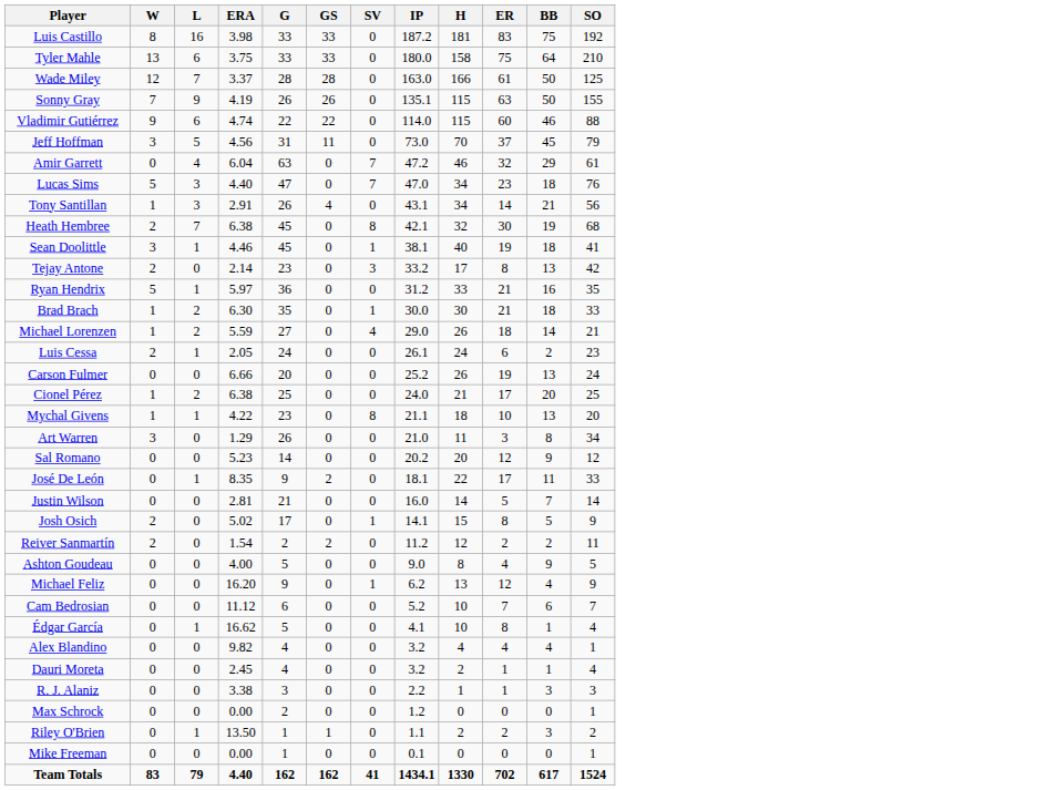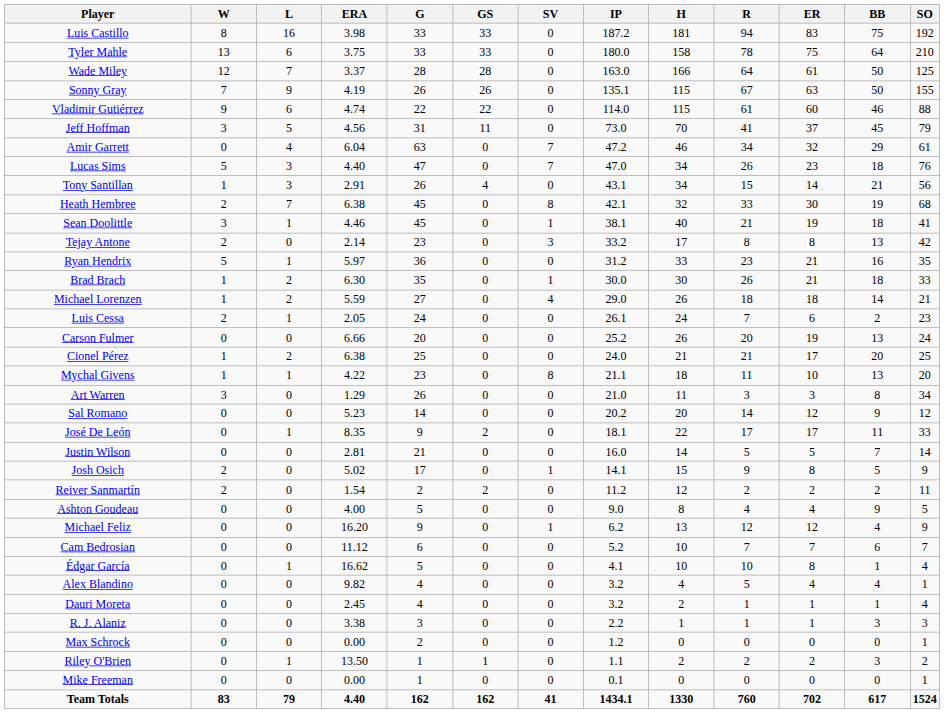 <table class=wikitable style="text-align:center">
 <tr>
 <th bgcolor=#DDDDFF; width="20%">Player</th>
 <th bgcolor=#DDDDFF; width="7%">W</th>
 <th bgcolor=#DDDDFF; width="7%">L</th>
 <th bgcolor=#DDDDFF; width="7%">ERA</th>
 <th bgcolor=#DDDDFF; width="7%">G</th>
 <th bgcolor=#DDDDFF; width="7%">GS</th>
 <th bgcolor=#DDDDFF; width="7%">SV</th>
 <th bgcolor=#DDDDFF; width="7%">IP</th>
 <th bgcolor=#DDDDFF; width="7%">H</th>
+<th bgcolor=#DDDDFF; width="7%">R</th>
 <th bgcolor=#DDDDFF; width="7%">ER</th>
 <th bgcolor=#DDDDFF; width="7%">BB</th>
 <th bgcolor=#DDDDFF; width="7%">SO</th>
 </tr>
 <tr>
 <td><a href='#'>Luis Castillo</a></td>
 <td>8</td>
 <td>16</td>
 <td>3.98</td>
 <td>33</td>
 <td>33</td>
 <td>0</td>
 <td>187.2</td>
 <td>181</td>
+<td>94</td>
 <td>83</td>
 <td>75</td>
 <td>192</td>
 </tr>
 <tr>
 <td><a href='#'>Tyler Mahle</a></td>
 <td>13</td>
 <td>6</td>
 <td>3.75</td>
 <td>33</td>
 <td>33</td>
 <td>0</td>
 <td>180.0</td>
 <td>158</td>
+<td>78</td>
 <td>75</td>
 <td>64</td>
 <td>210</td>
 </tr>
 <tr>
 <td><a href='#'>Wade Miley</a></td>
 <td>12</td>
 <td>7</td>
 <td>3.37</td>
 <td>28</td>
 <td>28</td>
 <td>0</td>
 <td>163.0</td>
 <td>166</td>
+<td>64</td>
 <td>61</td>
 <td>50</td>
 <td>125</td>
 </tr>
 <tr>
 <td><a href='#'>Sonny Gray</a></td>
 <td>7</td>
 <td>9</td>
 <td>4.19</td>
 <td>26</td>
 <td>26</td>
 <td>0</td>
 <td>135.1</td>
 <td>115</td>
+<td>67</td>
 <td>63</td>
 <td>50</td>
 <td>155</td>
 </tr>
 <tr>
 <td><a href='#'>Vladimir Gutiérrez</a></td>
 <td>9</td>
 <td>6</td>
 <td>4.74</td>
 <td>22</td>
 <td>22</td>
 <td>0</td>
 <td>114.0</td>
 <td>115</td>
+<td>61</td>
 <td>60</td>
 <td>46</td>
 <td>88</td>
 </tr>
 <tr>
 <td><a href='#'>Jeff Hoffman</a></td>
 <td>3</td>
 <td>5</td>
 <td>4.56</td>
 <td>31</td>
 <td>11</td>
 <td>0</td>
 <td>73.0</td>
 <td>70</td>
+<td>41</td>
 <td>37</td>
 <td>45</td>
 <td>79</td>
 </tr>
 <tr>
 <td><a href='#'>Amir Garrett</a></td>
 <td>0</td>
 <td>4</td>
 <td>6.04</td>
 <td>63</td>
 <td>0</td>
 <td>7</td>
 <td>47.2</td>
 <td>46</td>
+<td>34</td>
 <td>32</td>
 <td>29</td>
 <td>61</td>
 </tr>
 <tr>
 <td><a href='#'>Lucas Sims</a></td>
 <td>5</td>
 <td>3</td>
 <td>4.40</td>
 <td>47</td>
 <td>0</td>
 <td>7</td>
 <td>47.0</td>
 <td>34</td>
+<td>26</td>
 <td>23</td>
 <td>18</td>
 <td>76</td>
 </tr>
 <tr>
 <td><a href='#'>Tony Santillan</a></td>
 <td>1</td>
 <td>3</td>
 <td>2.91</td>
 <td>26</td>
 <td>4</td>
 <td>0</td>
 <td>43.1</td>
 <td>34</td>
+<td>15</td>
 <td>14</td>
 <td>21</td>
 <td>56</td>
 </tr>
 <tr>
 <td><a href='#'>Heath Hembree</a></td>
 <td>2</td>
 <td>7</td>
 <td>6.38</td>
 <td>45</td>
 <td>0</td>
 <td>8</td>
 <td>42.1</td>
 <td>32</td>
+<td>33</td>
 <td>30</td>
 <td>19</td>
 <td>68</td>
 </tr>
 <tr>
 <td><a href='#'>Sean Doolittle</a></td>
 <td>3</td>
 <td>1</td>
 <td>4.46</td>
 <td>45</td>
 <td>0</td>
 <td>1</td>
 <td>38.1</td>
 <td>40</td>
+<td>21</td>
 <td>19</td>
 <td>18</td>
 <td>41</td>
 </tr>
 <tr>
 <td><a href='#'>Tejay Antone</a></td>
 <td>2</td>
 <td>0</td>
 <td>2.14</td>
 <td>23</td>
 <td>0</td>
 <td>3</td>
 <td>33.2</td>
 <td>17</td>
 <td>8</td>
+<td>8</td>
 <td>13</td>
 <td>42</td>
 </tr>
 <tr>
 <td><a href='#'>Ryan Hendrix</a></td>
 <td>5</td>
 <td>1</td>
 <td>5.97</td>
 <td>36</td>
 <td>0</td>
 <td>0</td>
 <td>31.2</td>
 <td>33</td>
+<td>23</td>
 <td>21</td>
 <td>16</td>
 <td>35</td>
 </tr>
 <tr>
 <td><a href='#'>Brad Brach</a></td>
 <td>1</td>
 <td>2</td>
 <td>6.30</td>
 <td>35</td>
 <td>0</td>
 <td>1</td>
 <td>30.0</td>
 <td>30</td>
+<td>26</td>
 <td>21</td>
 <td>18</td>
 <td>33</td>
 </tr>
 <tr>
 <td><a href='#'>Michael Lorenzen</a></td>
 <td>1</td>
 <td>2</td>
 <td>5.59</td>
 <td>27</td>
 <td>0</td>
 <td>4</td>
 <td>29.0</td>
 <td>26</td>
 <td>18</td>
+<td>18</td>
 <td>14</td>
 <td>21</td>
 </tr>
 <tr>
 <td><a href='#'>Luis Cessa</a></td>
 <td>2</td>
 <td>1</td>
 <td>2.05</td>
 <td>24</td>
 <td>0</td>
 <td>0</td>
 <td>26.1</td>
 <td>24</td>
+<td>7</td>
 <td>6</td>
 <td>2</td>
 <td>23</td>
 </tr>
 <tr>
 <td><a href='#'>Carson Fulmer</a></td>
 <td>0</td>
 <td>0</td>
 <td>6.66</td>
 <td>20</td>
 <td>0</td>
 <td>0</td>
 <td>25.2</td>
 <td>26</td>
+<td>20</td>
 <td>19</td>
 <td>13</td>
 <td>24</td>
 </tr>
 <tr>
 <td><a href='#'>Cionel Pérez</a></td>
 <td>1</td>
 <td>2</td>
 <td>6.38</td>
 <td>25</td>
 <td>0</td>
 <td>0</td>
 <td>24.0</td>
+<td>21</td>
 <td>21</td>
 <td>17</td>
 <td>20</td>
 <td>25</td>
 </tr>
 <tr>
 <td><a href='#'>Mychal Givens</a></td>
 <td>1</td>
 <td>1</td>
 <td>4.22</td>
 <td>23</td>
 <td>0</td>
 <td>8</td>
 <td>21.1</td>
 <td>18</td>
+<td>11</td>
 <td>10</td>
 <td>13</td>
 <td>20</td>
 </tr>
 <tr>
 <td><a href='#'>Art Warren</a></td>
 <td>3</td>
 <td>0</td>
 <td>1.29</td>
 <td>26</td>
 <td>0</td>
 <td>0</td>
 <td>21.0</td>
 <td>11</td>
 <td>3</td>
+<td>3</td>
 <td>8</td>
 <td>34</td>
 </tr>
 <tr>
 <td><a href='#'>Sal Romano</a></td>
 <td>0</td>
 <td>0</td>
 <td>5.23</td>
 <td>14</td>
 <td>0</td>
 <td>0</td>
 <td>20.2</td>
 <td>20</td>
+<td>14</td>
 <td>12</td>
 <td>9</td>
 <td>12</td>
 </tr>
 <tr>
 <td><a href='#'>José De León</a></td>
 <td>0</td>
 <td>1</td>
 <td>8.35</td>
 <td>9</td>
 <td>2</td>
 <td>0</td>
 <td>18.1</td>
 <td>22</td>
 <td>17</td>
+<td>17</td>
 <td>11</td>
 <td>33</td>
 </tr>
 <tr>
 <td><a href='#'>Justin Wilson</a></td>
 <td>0</td>
 <td>0</td>
 <td>2.81</td>
 <td>21</td>
 <td>0</td>
 <td>0</td>
 <td>16.0</td>
 <td>14</td>
 <td>5</td>
+<td>5</td>
 <td>7</td>
 <td>14</td>
 </tr>
 <tr>
 <td><a href='#'>Josh Osich</a></td>
 <td>2</td>
 <td>0</td>
 <td>5.02</td>
 <td>17</td>
 <td>0</td>
 <td>1</td>
 <td>14.1</td>
 <td>15</td>
+<td>9</td>
 <td>8</td>
 <td>5</td>
 <td>9</td>
 </tr>
 <tr>
 <td><a href='#'>Reiver Sanmartín</a></td>
 <td>2</td>
 <td>0</td>
 <td>1.54</td>
 <td>2</td>
 <td>2</td>
 <td>0</td>
 <td>11.2</td>
 <td>12</td>
 <td>2</td>
 <td>2</td>
+<td>2</td>
 <td>11</td>
 </tr>
 <tr>
 <td><a href='#'>Ashton Goudeau</a></td>
 <td>0</td>
 <td>0</td>
 <td>4.00</td>
 <td>5</td>
 <td>0</td>
 <td>0</td>
 <td>9.0</td>
 <td>8</td>
+<td>4</td>
 <td>4</td>
 <td>9</td>
 <td>5</td>
 </tr>
 <tr>
 <td><a href='#'>Michael Feliz</a></td>
 <td>0</td>
 <td>0</td>
 <td>16.20</td>
 <td>9</td>
 <td>0</td>
 <td>1</td>
 <td>6.2</td>
 <td>13</td>
 <td>12</td>
+<td>12</td>
 <td>4</td>
 <td>9</td>
 </tr>
 <tr>
 <td><a href='#'>Cam Bedrosian</a></td>
 <td>0</td>
 <td>0</td>
 <td>11.12</td>
 <td>6</td>
 <td>0</td>
 <td>0</td>
 <td>5.2</td>
 <td>10</td>
 <td>7</td>
+<td>7</td>
 <td>6</td>
 <td>7</td>
 </tr>
 <tr>
 <td><a href='#'>Édgar García</a></td>
 <td>0</td>
 <td>1</td>
 <td>16.62</td>
 <td>5</td>
 <td>0</td>
 <td>0</td>
 <td>4.1</td>
+<td>10</td>
 <td>10</td>
 <td>8</td>
 <td>1</td>
 <td>4</td>
 </tr>
 <tr>
 <td><a href='#'>Alex Blandino</a></td>
 <td>0</td>
 <td>0</td>
 <td>9.82</td>
 <td>4</td>
 <td>0</td>
 <td>0</td>
 <td>3.2</td>
 <td>4</td>
+<td>5</td>
 <td>4</td>
 <td>4</td>
 <td>1</td>
 </tr>
 <tr>
 <td><a href='#'>Dauri Moreta</a></td>
 <td>0</td>
 <td>0</td>
 <td>2.45</td>
 <td>4</td>
 <td>0</td>
 <td>0</td>
 <td>3.2</td>
 <td>2</td>
 <td>1</td>
 <td>1</td>
+<td>1</td>
 <td>4</td>
 </tr>
 <tr>
 <td><a href='#'>R. J. Alaniz</a></td>
 <td>0</td>
 <td>0</td>
 <td>3.38</td>
 <td>3</td>
 <td>0</td>
 <td>0</td>
 <td>2.2</td>
+<td>1</td>
 <td>1</td>
 <td>1</td>
 <td>3</td>
 <td>3</td>
 </tr>
 <tr>
 <td><a href='#'>Max Schrock</a></td>
 <td>0</td>
 <td>0</td>
 <td>0.00</td>
 <td>2</td>
 <td>0</td>
 <td>0</td>
 <td>1.2</td>
 <td>0</td>
 <td>0</td>
 <td>0</td>
+<td>0</td>
 <td>1</td>
 </tr>
 <tr>
 <td><a href='#'>Riley O'Brien</a></td>
 <td>0</td>
 <td>1</td>
 <td>13.50</td>
 <td>1</td>
 <td>1</td>
 <td>0</td>
 <td>1.1</td>
+<td>2</td>
 <td>2</td>
 <td>2</td>
 <td>3</td>
 <td>2</td>
 </tr>
 <tr>
 <td><a href='#'>Mike Freeman</a></td>
 <td>0</td>
 <td>0</td>
 <td>0.00</td>
 <td>1</td>
 <td>0</td>
 <td>0</td>
 <td>0.1</td>
 <td>0</td>
 <td>0</td>
 <td>0</td>
+<td>0</td>
 <td>1</td>
 </tr>
 <tr>
 <td><strong>Team Totals</strong></td>
 <td><strong>83</strong></td>
 <td><strong>79</strong></td>
 <td><strong>4.40</strong></td>
 <td><strong>162</strong></td>
 <td><strong>162</strong></td>
 <td><strong>41</strong></td>
 <td><strong>1434.1</strong></td>
 <td><strong>1330</strong></td>
+<td><strong>760</strong></td>
 <td><strong>702</strong></td>
 <td><strong>617</strong></td>
 <td><strong>1524</strong></td>
 </tr>
 </table>
